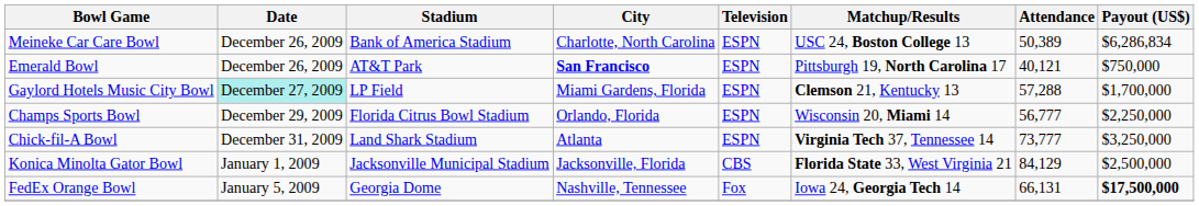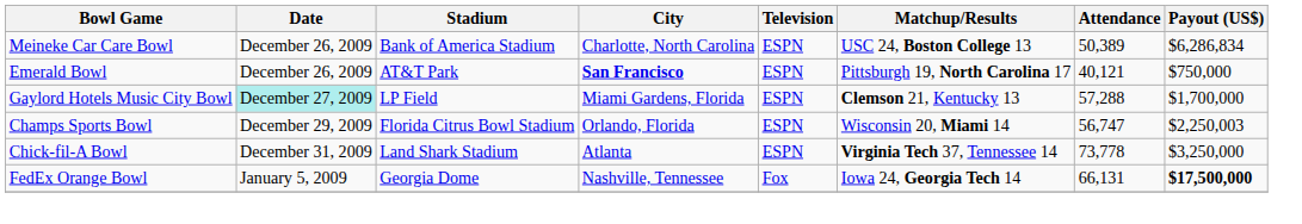 <table class="wikitable">
 <tr>
 <th>Bowl Game</th>
 <th>Date</th>
 <th>Stadium</th>
 <th>City</th>
 <th>Television</th>
 <th>Matchup/Results</th>
 <th>Attendance</th>
 <th>Payout (US$)</th>
 </tr>
 <tr>
 <td><a href='#'>Meineke Car Care Bowl</a></td>
 <td>December 26, 2009</td>
 <td><a href='#'>Bank of America Stadium</a></td>
 <td><a href='#'>Charlotte, North Carolina</a></td>
 <td><a href='#'>ESPN</a></td>
 <td><a href='#'>USC</a> 24, <strong>Boston College</strong> 13</td>
 <td>50,389</td>
 <td>$6,286,834</td>
 </tr>
 <tr>
 <td><a href='#'>Emerald Bowl</a></td>
 <td>December 26, 2009</td>
 <td><a href='#'>AT&T Park</a></td>
 <td><strong><a href='#'>San Francisco</a></strong></td>
 <td><a href='#'>ESPN</a></td>
 <td><a href='#'>Pittsburgh</a> 19, <strong>North Carolina</strong> 17</td>
 <td>40,121</td>
 <td>$750,000</td>
 </tr>
 <tr>
 <td><a href='#'>Gaylord Hotels Music City Bowl</a></td>
 <td style="background: paleturquoise;">December 27, 2009</td>
 <td><a href='#'>LP Field</a></td>
 <td><a href='#'>Miami Gardens, Florida</a></td>
 <td><a href='#'>ESPN</a></td>
 <td><strong>Clemson</strong> 21, <a href='#'>Kentucky</a> 13</td>
 <td>57,288</td>
 <td>$1,700,000</td>
 </tr>
 <tr>
 <td><a href='#'>Champs Sports Bowl</a></td>
 <td>December 29, 2009</td>
 <td><a href='#'>Florida Citrus Bowl Stadium</a></td>
 <td><a href='#'>Orlando, Florida</a></td>
 <td><a href='#'>ESPN</a></td>
 <td><a href='#'>Wisconsin</a> 20, <strong>Miami</strong> 14</td>
-<td>56,777</td>
-<td>$2,250,000</td>
+<td>56,747</td>
+<td>$2,250,003</td>
 </tr>
 <tr>
 <td><a href='#'>Chick-fil-A Bowl</a></td>
 <td>December 31, 2009</td>
 <td><a href='#'>Land Shark Stadium</a></td>
 <td><a href='#'>Atlanta</a></td>
 <td><a href='#'>ESPN</a></td>
 <td><strong>Virginia Tech</strong> 37, <a href='#'>Tennessee</a> 14</td>
-<td>73,777</td>
+<td>73,778</td>
 <td>$3,250,000</td>
-</tr>
-<tr>
-<td><a href='#'>Konica Minolta Gator Bowl</a></td>
-<td>January 1, 2009</td>
-<td><a href='#'>Jacksonville Municipal Stadium</a></td>
-<td><a href='#'>Jacksonville, Florida</a></td>
-<td><a href='#'>CBS</a></td>
-<td><strong>Florida State</strong> 33, <a href='#'>West Virginia</a> 21</td>
-<td>84,129</td>
-<td>$2,500,000</td>
 </tr>
 <tr>
 <td><a href='#'>FedEx Orange Bowl</a></td>
 <td>January 5, 2009</td>
 <td><a href='#'>Georgia Dome</a></td>
 <td><a href='#'>Nashville, Tennessee</a></td>
 <td><a href='#'>Fox</a></td>
 <td><a href='#'>Iowa</a> 24, <strong>Georgia Tech</strong> 14</td>
 <td>66,131</td>
 <td><strong>$17,500,000</strong></td>
 </tr>
 <tr>
 </tr>
 </table>
